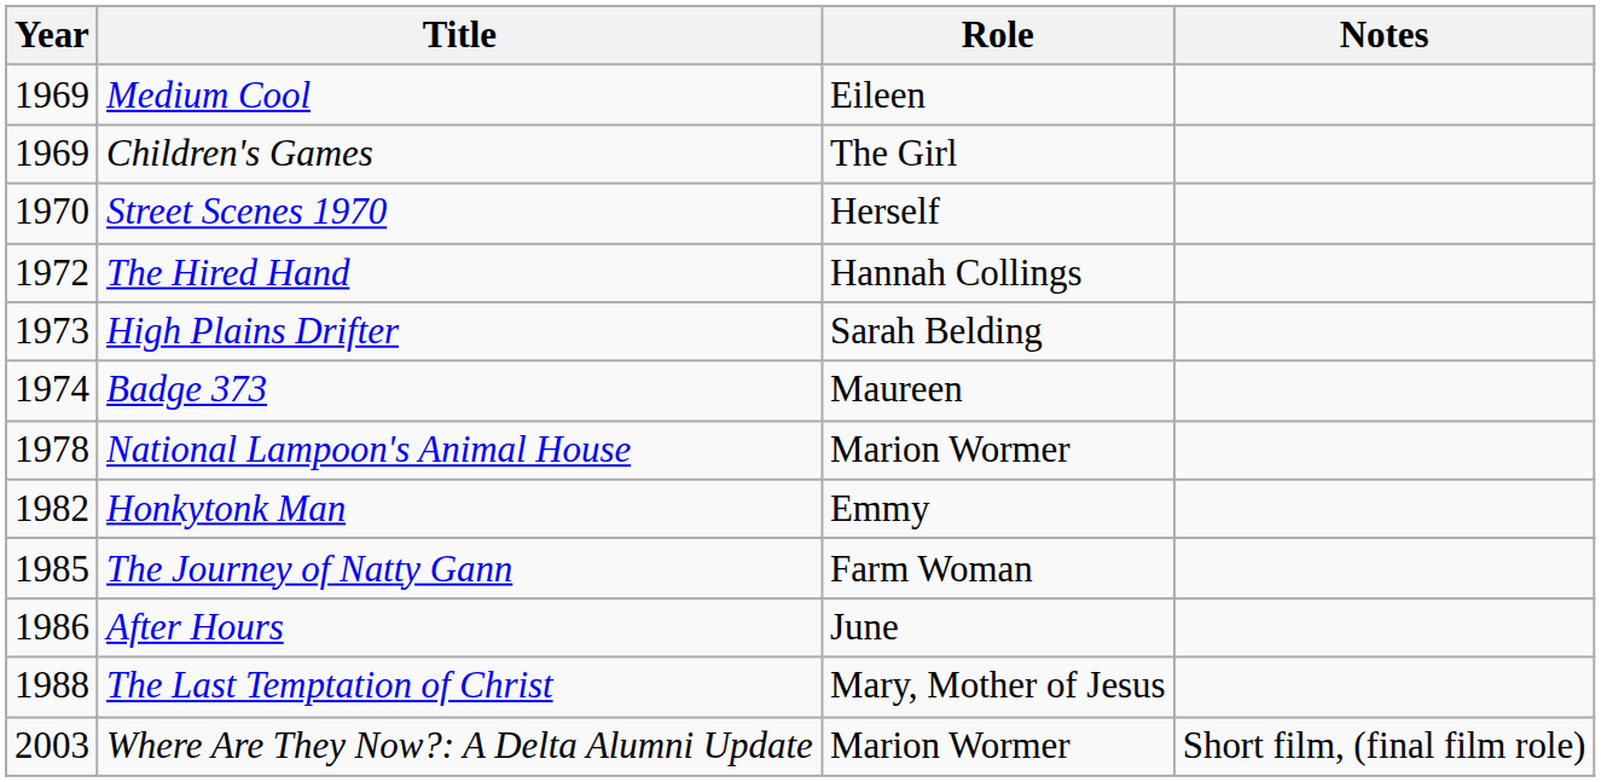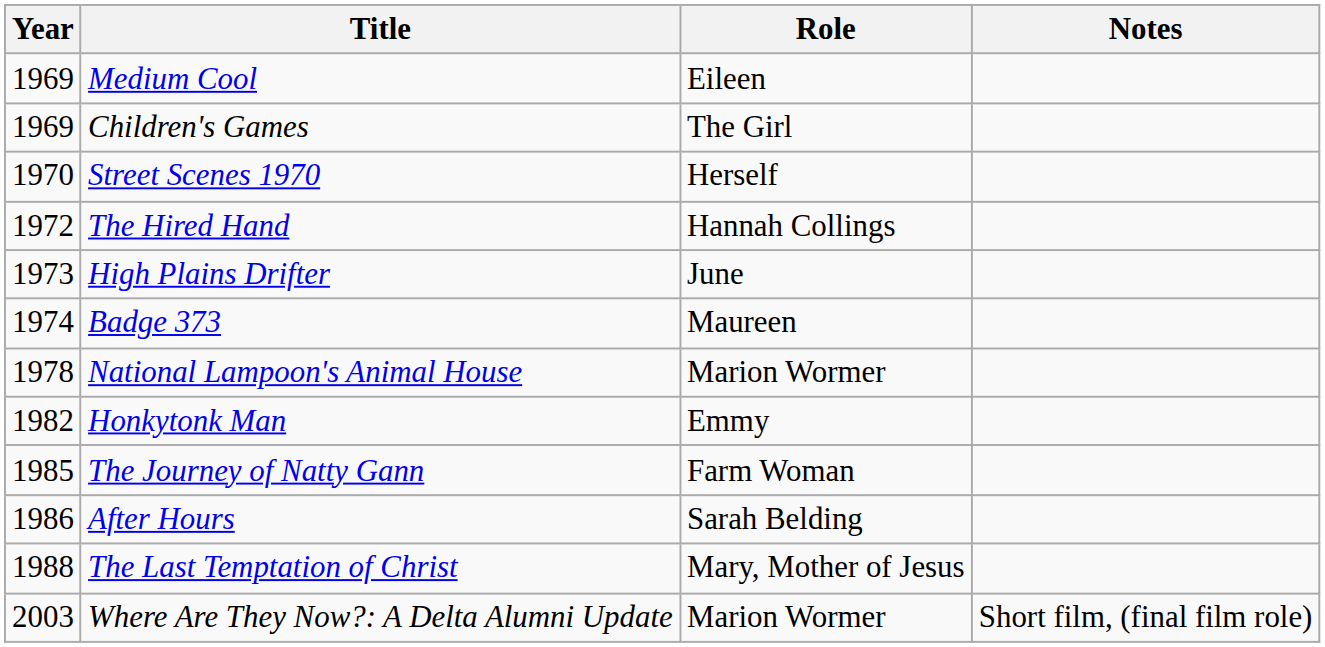 <table class="wikitable sortable">
 <tr>
 <th>Year</th>
 <th>Title</th>
 <th>Role</th>
 <th>Notes</th>
 </tr>
 <tr>
 <td>1969</td>
 <td><em><a href='#'>Medium Cool</a></em></td>
 <td>Eileen</td>
 <td></td>
 </tr>
 <tr>
 <td>1969</td>
 <td><em>Children's Games</em></td>
 <td>The Girl</td>
 <td></td>
 </tr>
 <tr>
 <td>1970</td>
 <td><em><a href='#'>Street Scenes 1970</a></em></td>
 <td>Herself</td>
 <td></td>
 </tr>
 <tr>
 <td>1972</td>
 <td><em><a href='#'>The Hired Hand</a></em></td>
 <td>Hannah Collings</td>
 <td></td>
 </tr>
 <tr>
 <td>1973</td>
 <td><em><a href='#'>High Plains Drifter</a></em></td>
-<td>Sarah Belding</td>
+<td>June</td>
 <td></td>
 </tr>
 <tr>
 <td>1974</td>
 <td><em><a href='#'>Badge 373</a></em></td>
 <td>Maureen</td>
 <td></td>
 </tr>
 <tr>
 <td>1978</td>
 <td><em><a href='#'>National Lampoon's Animal House</a></em></td>
 <td>Marion Wormer</td>
 <td></td>
 </tr>
 <tr>
 <td>1982</td>
 <td><em><a href='#'>Honkytonk Man</a></em></td>
 <td>Emmy</td>
 <td></td>
 </tr>
 <tr>
 <td>1985</td>
 <td><em><a href='#'>The Journey of Natty Gann</a></em></td>
 <td>Farm Woman</td>
 <td></td>
 </tr>
 <tr>
 <td>1986</td>
 <td><em><a href='#'>After Hours</a></em></td>
-<td>June</td>
+<td>Sarah Belding</td>
 <td></td>
 </tr>
 <tr>
 <td>1988</td>
 <td><em><a href='#'>The Last Temptation of Christ</a></em></td>
 <td>Mary, Mother of Jesus</td>
 <td></td>
 </tr>
 <tr>
 <td>2003</td>
 <td><em>Where Are They Now?: A Delta Alumni Update</em></td>
 <td>Marion Wormer</td>
 <td>Short film, (final film role)</td>
 </tr>
 </table>
